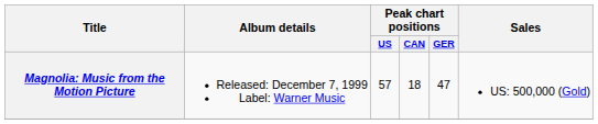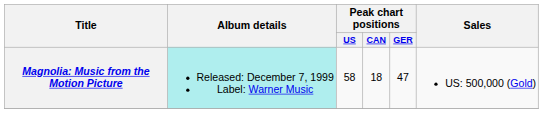 <table class="wikitable plainrowheaders" style="text-align:center;">
 <tr>
 <th rowspan="2" style="width:15em;">Title</th>
 <th rowspan="2">Album details</th>
 <th colspan="3">Peak chart positions</th>
 <th rowspan="2">Sales</th>
 </tr>
 <tr>
 <th scope="col" style="width:2.5em;font-size:85%"><a href='#'>US</a><br></th>
 <th scope="col" style="width:2.5em;font-size:85%"><a href='#'>CAN</a><br></th>
 <th scope="col" style="width:2.5em;font-size:85%"><a href='#'>GER</a><br></th>
 </tr>
 <tr>
 <th scope="row"><em><a href='#'>Magnolia: Music from the Motion Picture</a></em> </th>
-<td><br><ul><li>Released: December 7, 1999</li><li>Label: <a href='#'>Warner Music</a></li></ul></td>
-<td>57</td>
+<td style="background: paleturquoise;"><br><ul><li>Released: December 7, 1999</li><li>Label: <a href='#'>Warner Music</a></li></ul></td>
+<td>58</td>
 <td>18</td>
 <td>47</td>
 <td><br><ul><li>US: 500,000 (<a href='#'>Gold</a>)</li></ul></td>
 </tr>
 <tr>
 </tr>
 </table>
